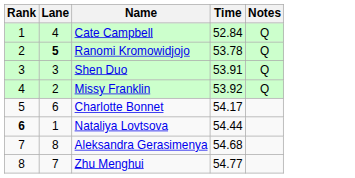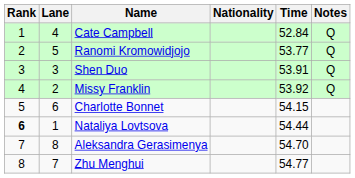 <table class="wikitable sortable" style="text-align:center">
 <tr>
 <th>Rank</th>
 <th>Lane</th>
 <th>Name</th>
+<th>Nationality</th>
 <th>Time</th>
 <th>Notes</th>
 </tr>
 <tr bgcolor=ccffcc>
 <td>1</td>
 <td>4</td>
 <td align=left><a href='#'>Cate Campbell</a></td>
+<td align=left></td>
 <td>52.84</td>
 <td>Q</td>
 </tr>
 <tr bgcolor=ccffcc>
 <td>2</td>
-<td><strong>5</strong></td>
+<td>5</td>
 <td align=left><a href='#'>Ranomi Kromowidjojo</a></td>
-<td>53.78</td>
+<td align=left></td>
+<td>53.77</td>
 <td>Q</td>
 </tr>
 <tr bgcolor=ccffcc>
 <td>3</td>
 <td>3</td>
 <td align=left><a href='#'>Shen Duo</a></td>
+<td align=left></td>
 <td>53.91</td>
 <td>Q</td>
 </tr>
 <tr bgcolor=ccffcc>
 <td>4</td>
 <td>2</td>
 <td align=left><a href='#'>Missy Franklin</a></td>
+<td align=left></td>
 <td>53.92</td>
 <td>Q</td>
 </tr>
 <tr>
 <td>5</td>
 <td>6</td>
 <td align=left><a href='#'>Charlotte Bonnet</a></td>
-<td>54.17</td>
+<td align=left></td>
+<td>54.15</td>
 <td></td>
 </tr>
 <tr>
 <td><strong>6</strong></td>
 <td>1</td>
 <td align=left><a href='#'>Nataliya Lovtsova</a></td>
+<td align=left></td>
 <td>54.44</td>
 <td></td>
 </tr>
 <tr>
 <td>7</td>
 <td>8</td>
 <td align=left><a href='#'>Aleksandra Gerasimenya</a></td>
-<td>54.68</td>
+<td align=left></td>
+<td>54.70</td>
 <td></td>
 </tr>
 <tr>
 <td>8</td>
 <td>7</td>
 <td align=left><a href='#'>Zhu Menghui</a></td>
+<td align=left></td>
 <td>54.77</td>
 <td></td>
 </tr>
 </table>
